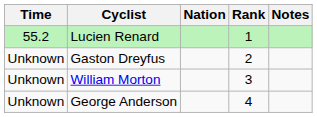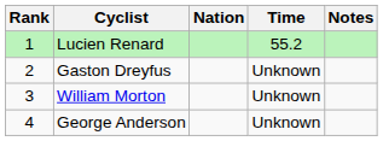 <table class="wikitable sortable">
 <tr>
-<th>Time</th>
+<th>Rank</th>
 <th>Cyclist</th>
 <th>Nation</th>
-<th>Rank</th>
+<th>Time</th>
 <th>Notes</th>
 </tr>
 <tr bgcolor=bbf3bb>
-<td align=center>55.2</td>
+<td align=center>1</td>
 <td>Lucien Renard</td>
 <td></td>
-<td align=center>1</td>
+<td align=center>55.2</td>
 <td align=center></td>
 </tr>
 <tr>
-<td align=center>Unknown</td>
+<td align=center>2</td>
 <td>Gaston Dreyfus</td>
 <td></td>
-<td align=center>2</td>
+<td align=center>Unknown</td>
 <td></td>
 </tr>
 <tr>
-<td align=center>Unknown</td>
+<td align=center>3</td>
 <td><a href='#'>William Morton</a></td>
 <td></td>
-<td align=center>3</td>
+<td align=center>Unknown</td>
 <td></td>
 </tr>
 <tr>
-<td align=center>Unknown</td>
+<td align=center>4</td>
 <td>George Anderson</td>
 <td></td>
-<td align=center>4</td>
+<td align=center>Unknown</td>
 <td></td>
 </tr>
 </table>
